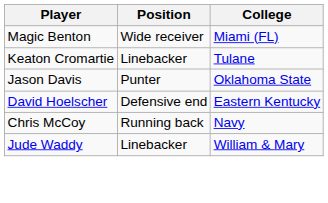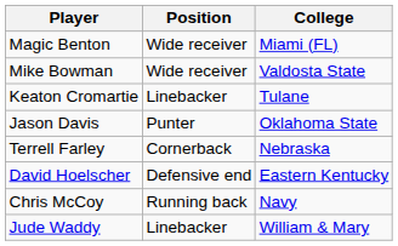 <table class="wikitable">
 <tr>
 <th>Player</th>
 <th>Position</th>
 <th>College</th>
 </tr>
 <tr>
 <td>Magic Benton</td>
 <td>Wide receiver</td>
 <td><a href='#'>Miami (FL)</a></td>
 </tr>
 <tr>
+<td>Mike Bowman</td>
+<td>Wide receiver</td>
+<td><a href='#'>Valdosta State</a></td>
+</tr>
+<tr>
 <td>Keaton Cromartie</td>
 <td>Linebacker</td>
 <td><a href='#'>Tulane</a></td>
 </tr>
 <tr>
 <td>Jason Davis</td>
 <td>Punter</td>
 <td><a href='#'>Oklahoma State</a></td>
+</tr>
+<tr>
+<td>Terrell Farley</td>
+<td>Cornerback</td>
+<td><a href='#'>Nebraska</a></td>
 </tr>
 <tr>
 <td><a href='#'>David Hoelscher</a></td>
 <td>Defensive end</td>
 <td><a href='#'>Eastern Kentucky</a></td>
 </tr>
 <tr>
 <td>Chris McCoy</td>
 <td>Running back</td>
 <td><a href='#'>Navy</a></td>
 </tr>
 <tr>
 <td><a href='#'>Jude Waddy</a></td>
 <td>Linebacker</td>
 <td><a href='#'>William & Mary</a></td>
 </tr>
 </table>
